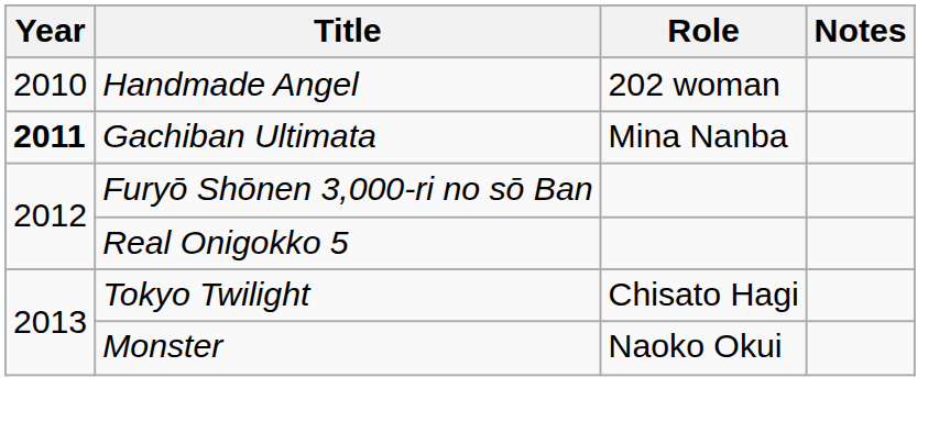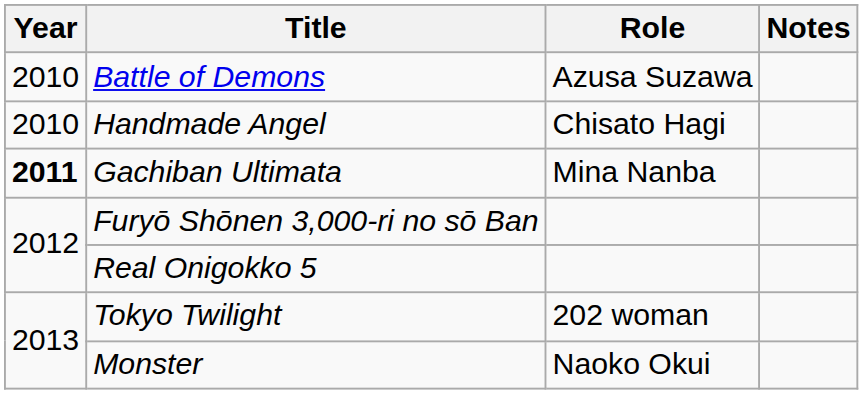 <table class="wikitable">
 <tr>
 <th>Year</th>
 <th>Title</th>
 <th>Role</th>
 <th>Notes</th>
 </tr>
 <tr>
 <td>2010</td>
+<td><em><a href='#'>Battle of Demons</a></em></td>
+<td>Azusa Suzawa</td>
+<td></td>
+</tr>
+<tr>
+<td>2010</td>
 <td><em>Handmade Angel</em></td>
-<td>202 woman</td>
+<td>Chisato Hagi</td>
 <td></td>
 </tr>
 <tr>
 <td><strong>2011</strong></td>
 <td><em>Gachiban Ultimata</em></td>
 <td>Mina Nanba</td>
 <td></td>
 </tr>
 <tr>
 <td rowspan="2">2012</td>
 <td><em>Furyō Shōnen 3,000-ri no sō Ban</em></td>
 <td></td>
 <td></td>
 </tr>
 <tr>
 <td><em>Real Onigokko 5</em></td>
 <td></td>
 <td></td>
 </tr>
 <tr>
 <td rowspan="2">2013</td>
 <td><em>Tokyo Twilight</em></td>
-<td>Chisato Hagi</td>
+<td>202 woman</td>
 <td></td>
 </tr>
 <tr>
 <td><em>Monster</em></td>
 <td>Naoko Okui</td>
 <td></td>
 </tr>
 </table>
